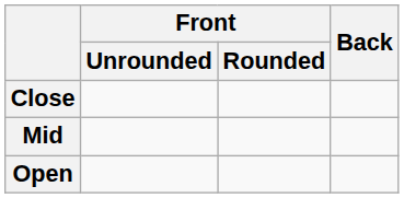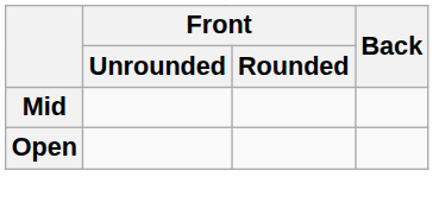 <table class="wikitable" style="text-align:center">
 <tr>
 <th rowspan="2"></th>
 <th colspan="2">Front</th>
 <th rowspan="2">Back</th>
 </tr>
 <tr>
 <th>Unrounded</th>
 <th>Rounded</th>
-</tr>
-<tr>
-<th>Close</th>
-<td> </td>
-<td> </td>
-<td> </td>
 </tr>
 <tr>
 <th>Mid</th>
 <td> </td>
 <td> </td>
 <td> </td>
 </tr>
 <tr>
 <th>Open</th>
 <td> </td>
 <td></td>
 <td> </td>
 </tr>
 </table>
